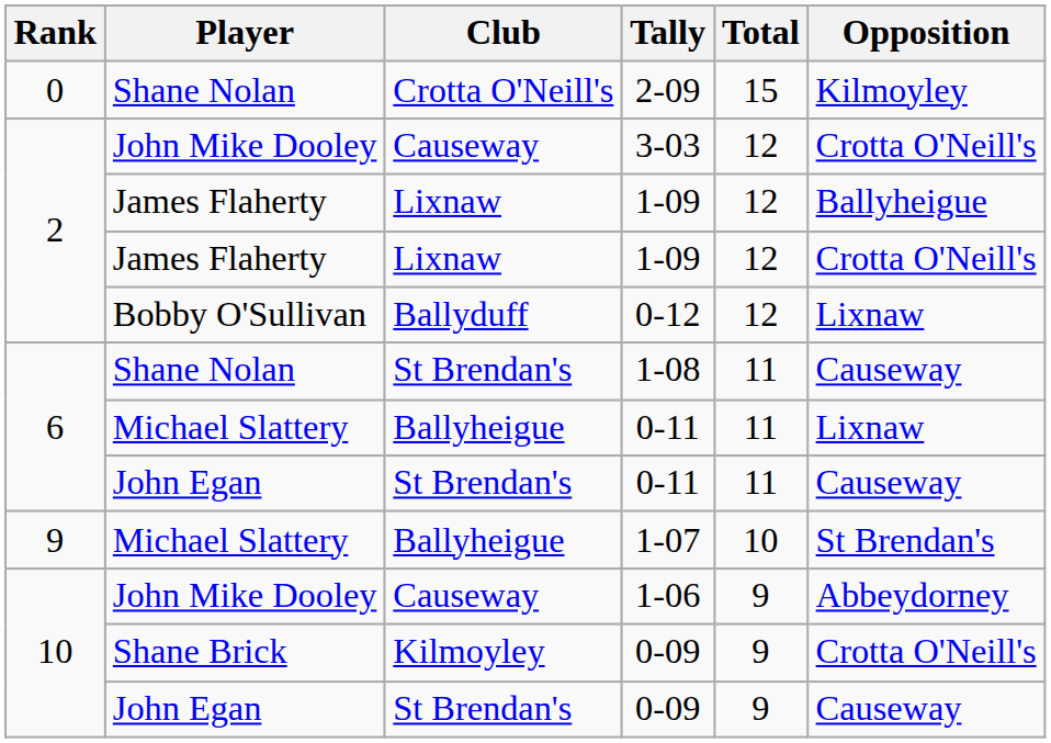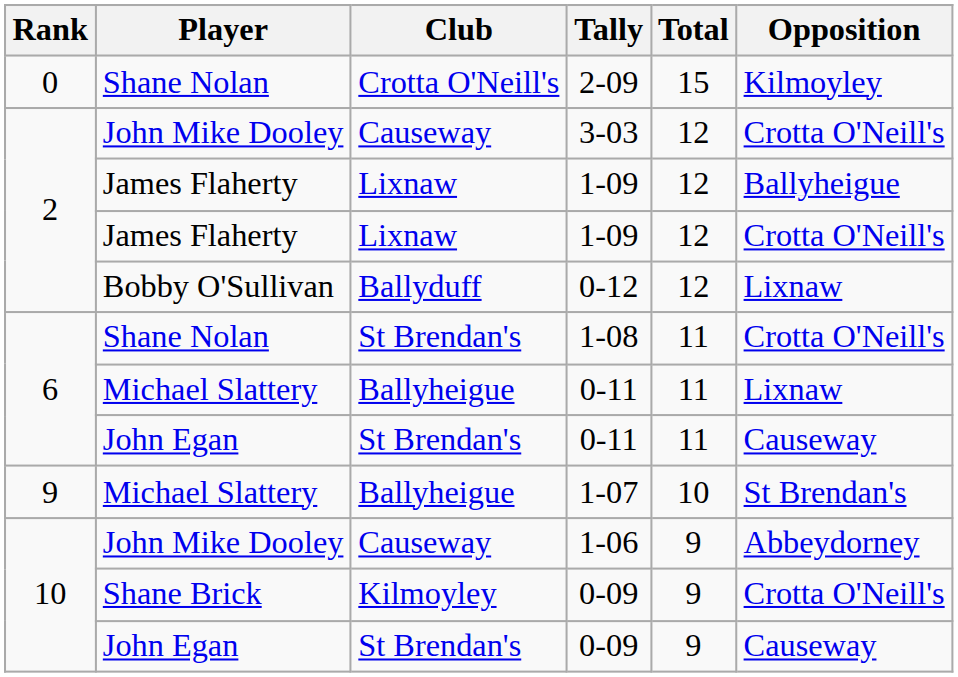 <table class="wikitable">
 <tr>
 <th>Rank</th>
 <th>Player</th>
 <th>Club</th>
 <th>Tally</th>
 <th>Total</th>
 <th>Opposition</th>
 </tr>
 <tr>
 <td rowspan="1" style="text-align:center;">0</td>
 <td><a href='#'>Shane Nolan</a></td>
 <td><a href='#'>Crotta O'Neill's</a></td>
 <td align=center>2-09</td>
 <td align=center>15</td>
 <td><a href='#'>Kilmoyley</a></td>
 </tr>
 <tr>
 <td rowspan="4" style="text-align:center;">2</td>
 <td><a href='#'>John Mike Dooley</a></td>
 <td><a href='#'>Causeway</a></td>
 <td align=center>3-03</td>
 <td align=center>12</td>
 <td><a href='#'>Crotta O'Neill's</a></td>
 </tr>
 <tr>
 <td>James Flaherty</td>
 <td><a href='#'>Lixnaw</a></td>
 <td align=center>1-09</td>
 <td align=center>12</td>
 <td><a href='#'>Ballyheigue</a></td>
 </tr>
 <tr>
 <td>James Flaherty</td>
 <td><a href='#'>Lixnaw</a></td>
 <td align=center>1-09</td>
 <td align=center>12</td>
 <td><a href='#'>Crotta O'Neill's</a></td>
 </tr>
 <tr>
 <td>Bobby O'Sullivan</td>
 <td><a href='#'>Ballyduff</a></td>
 <td align=center>0-12</td>
 <td align=center>12</td>
 <td><a href='#'>Lixnaw</a></td>
 </tr>
 <tr>
 <td rowspan="3" style="text-align:center;">6</td>
 <td><a href='#'>Shane Nolan</a></td>
 <td><a href='#'>St Brendan's</a></td>
 <td align=center>1-08</td>
 <td align=center>11</td>
-<td><a href='#'>Causeway</a></td>
+<td><a href='#'>Crotta O'Neill's</a></td>
 </tr>
 <tr>
 <td><a href='#'>Michael Slattery</a></td>
 <td><a href='#'>Ballyheigue</a></td>
 <td align=center>0-11</td>
 <td align=center>11</td>
 <td><a href='#'>Lixnaw</a></td>
 </tr>
 <tr>
 <td><a href='#'>John Egan</a></td>
 <td><a href='#'>St Brendan's</a></td>
 <td align=center>0-11</td>
 <td align=center>11</td>
 <td><a href='#'>Causeway</a></td>
 </tr>
 <tr>
 <td rowspan="1" style="text-align:center;">9</td>
 <td><a href='#'>Michael Slattery</a></td>
 <td><a href='#'>Ballyheigue</a></td>
 <td align=center>1-07</td>
 <td align=center>10</td>
 <td><a href='#'>St Brendan's</a></td>
 </tr>
 <tr>
 <td rowspan="3" style="text-align:center;">10</td>
 <td><a href='#'>John Mike Dooley</a></td>
 <td><a href='#'>Causeway</a></td>
 <td align=center>1-06</td>
 <td align=center>9</td>
 <td><a href='#'>Abbeydorney</a></td>
 </tr>
 <tr>
 <td><a href='#'>Shane Brick</a></td>
 <td><a href='#'>Kilmoyley</a></td>
 <td align=center>0-09</td>
 <td align=center>9</td>
 <td><a href='#'>Crotta O'Neill's</a></td>
 </tr>
 <tr>
 <td><a href='#'>John Egan</a></td>
 <td><a href='#'>St Brendan's</a></td>
 <td align=center>0-09</td>
 <td align=center>9</td>
 <td><a href='#'>Causeway</a></td>
 </tr>
 </table>
